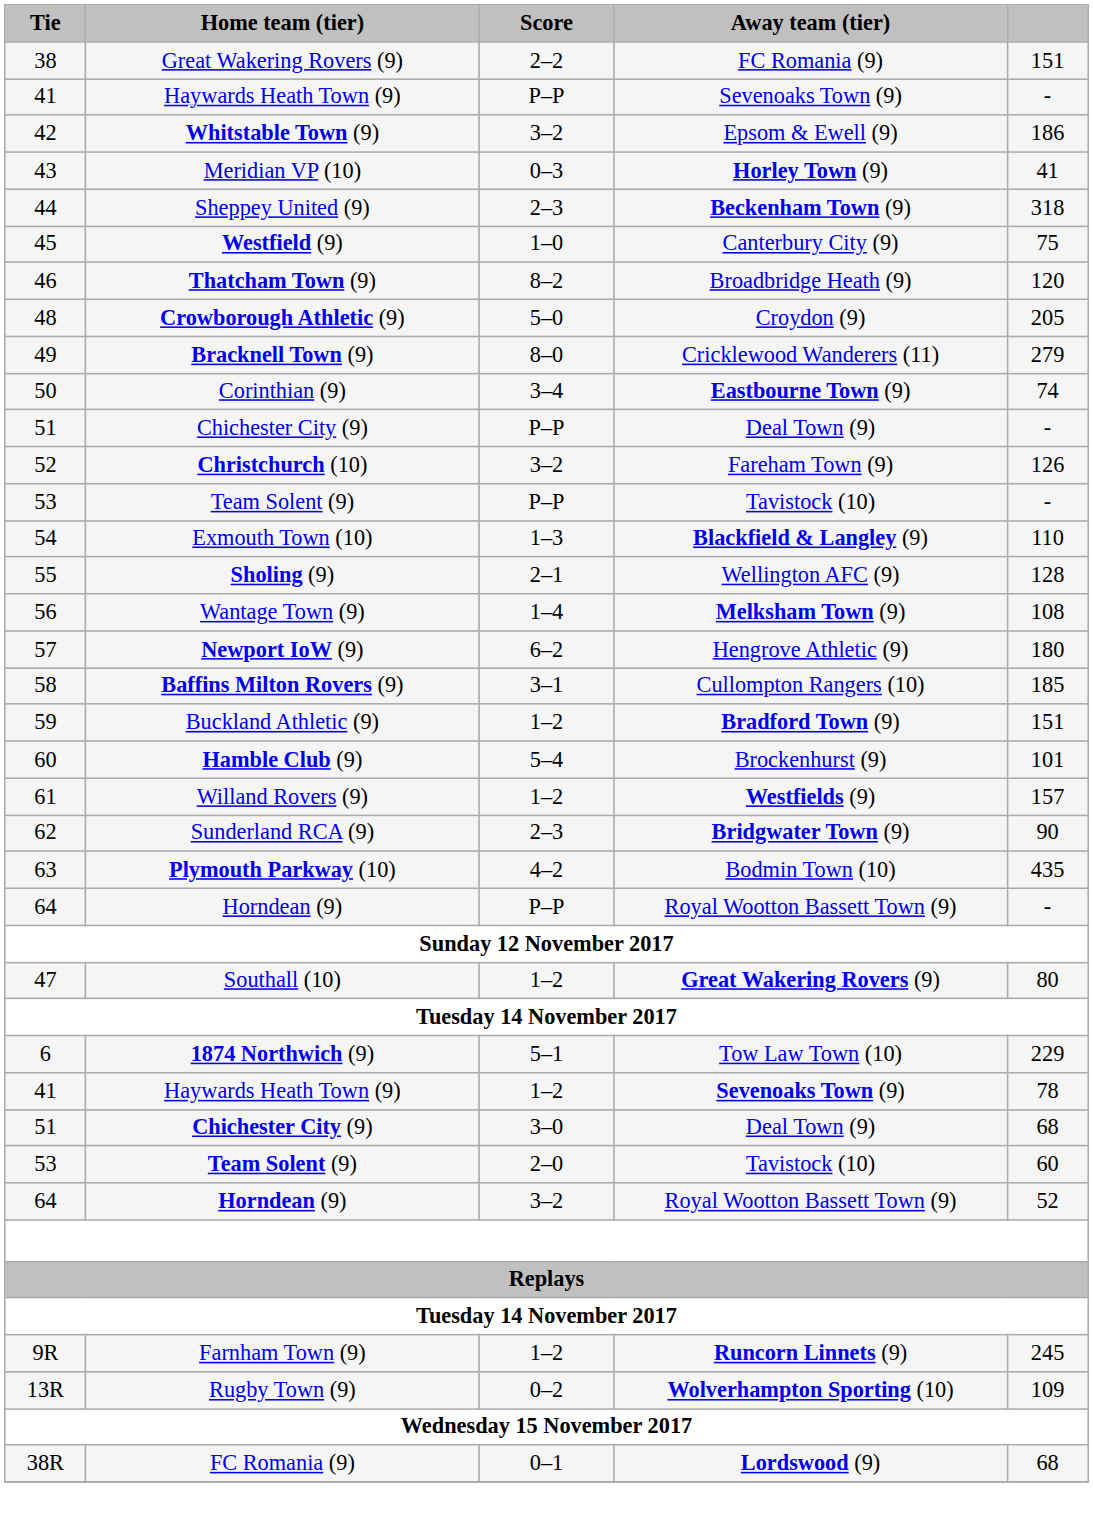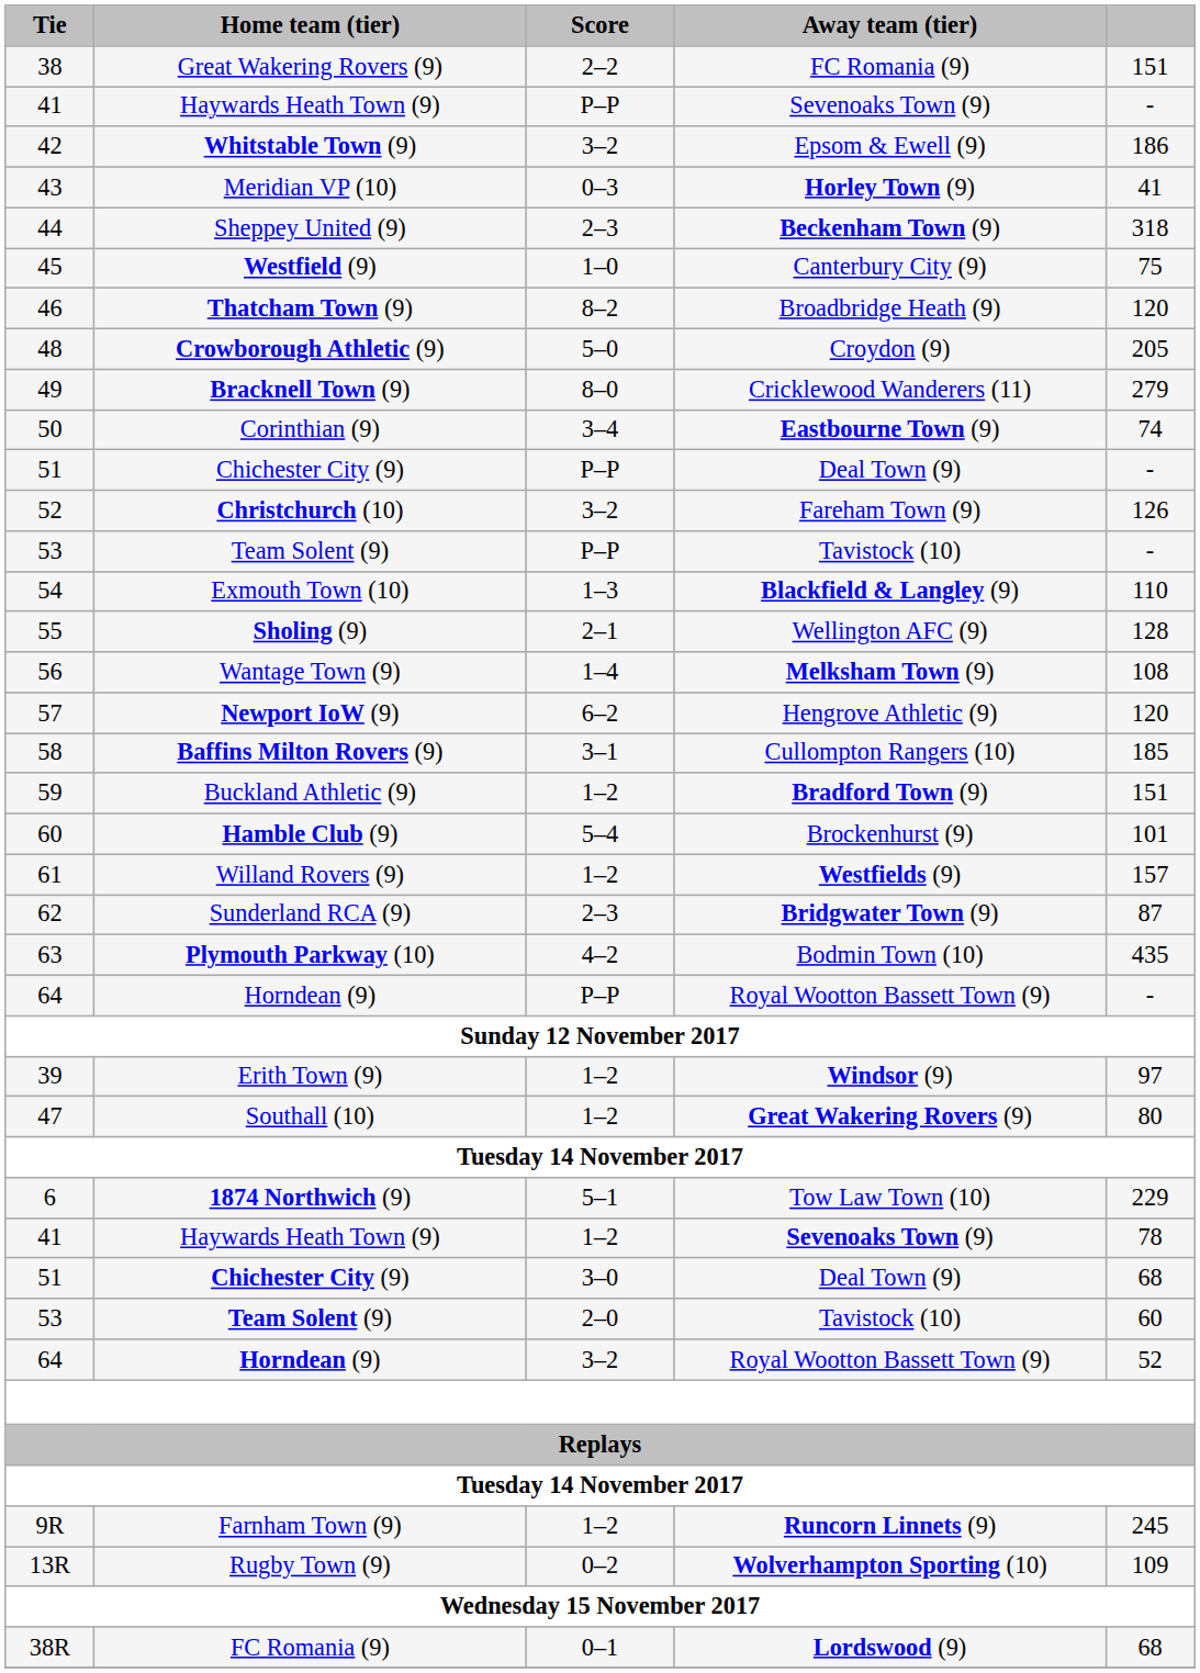 <table class="wikitable" style="width: 700px; background:WhiteSmoke; text-align:center; font-size:90%">
 <tr>
 <td scope="col" style="width:  7.50%; background:silver;"><strong>Tie</strong></td>
 <td scope="col" style="width: 36.25%; background:silver;"><strong>Home team (tier)</strong></td>
 <td scope="col" style="width: 12.50%; background:silver;"><strong>Score</strong></td>
 <td scope="col" style="width: 36.25%; background:silver;"><strong>Away team (tier)</strong></td>
 <td scope="col" style="width:  7.50%; background:silver;"><strong></strong></td>
 </tr>
 <tr>
 <td>38</td>
 <td><a href='#'>Great Wakering Rovers</a> (9)</td>
 <td>2–2</td>
 <td><a href='#'>FC Romania</a> (9)</td>
 <td>151</td>
 </tr>
 <tr>
 <td>41</td>
 <td><a href='#'>Haywards Heath Town</a> (9)</td>
 <td>P–P</td>
 <td><a href='#'>Sevenoaks Town</a> (9)</td>
 <td>-</td>
 </tr>
 <tr>
 <td>42</td>
 <td><strong><a href='#'>Whitstable Town</a></strong> (9)</td>
 <td>3–2 </td>
 <td><a href='#'>Epsom & Ewell</a> (9)</td>
 <td>186</td>
 </tr>
 <tr>
 <td>43</td>
 <td><a href='#'>Meridian VP</a> (10)</td>
 <td>0–3</td>
 <td><strong><a href='#'>Horley Town</a></strong> (9)</td>
 <td>41</td>
 </tr>
 <tr>
 <td>44</td>
 <td><a href='#'>Sheppey United</a> (9)</td>
 <td>2–3</td>
 <td><strong><a href='#'>Beckenham Town</a></strong> (9)</td>
 <td>318</td>
 </tr>
 <tr>
 <td>45</td>
 <td><strong><a href='#'>Westfield</a></strong> (9)</td>
 <td>1–0</td>
 <td><a href='#'>Canterbury City</a> (9)</td>
 <td>75</td>
 </tr>
 <tr>
 <td>46</td>
 <td><strong><a href='#'>Thatcham Town</a></strong> (9)</td>
 <td>8–2</td>
 <td><a href='#'>Broadbridge Heath</a> (9)</td>
 <td>120</td>
 </tr>
 <tr>
 <td>48</td>
 <td><strong><a href='#'>Crowborough Athletic</a></strong> (9)</td>
 <td>5–0</td>
 <td><a href='#'>Croydon</a> (9)</td>
 <td>205</td>
 </tr>
 <tr>
 <td>49</td>
 <td><strong><a href='#'>Bracknell Town</a></strong> (9)</td>
 <td>8–0</td>
 <td><a href='#'>Cricklewood Wanderers</a> (11)</td>
 <td>279</td>
 </tr>
 <tr>
 <td>50</td>
 <td><a href='#'>Corinthian</a> (9)</td>
 <td>3–4</td>
 <td><strong><a href='#'>Eastbourne Town</a></strong> (9)</td>
 <td>74</td>
 </tr>
 <tr>
 <td>51</td>
 <td><a href='#'>Chichester City</a> (9)</td>
 <td>P–P</td>
 <td><a href='#'>Deal Town</a> (9)</td>
 <td>-</td>
 </tr>
 <tr>
 <td>52</td>
 <td><strong><a href='#'>Christchurch</a></strong> (10)</td>
 <td>3–2</td>
 <td><a href='#'>Fareham Town</a> (9)</td>
 <td>126</td>
 </tr>
 <tr>
 <td>53</td>
 <td><a href='#'>Team Solent</a> (9)</td>
 <td>P–P</td>
 <td><a href='#'>Tavistock</a> (10)</td>
 <td>-</td>
 </tr>
 <tr>
 <td>54</td>
 <td><a href='#'>Exmouth Town</a> (10)</td>
 <td>1–3</td>
 <td><strong><a href='#'>Blackfield & Langley</a></strong> (9)</td>
 <td>110</td>
 </tr>
 <tr>
 <td>55</td>
 <td><strong><a href='#'>Sholing</a></strong> (9)</td>
 <td>2–1</td>
 <td><a href='#'>Wellington AFC</a> (9)</td>
 <td>128</td>
 </tr>
 <tr>
 <td>56</td>
 <td><a href='#'>Wantage Town</a> (9)</td>
 <td>1–4</td>
 <td><strong><a href='#'>Melksham Town</a></strong> (9)</td>
 <td>108</td>
 </tr>
 <tr>
 <td>57</td>
 <td><strong><a href='#'>Newport IoW</a></strong> (9)</td>
 <td>6–2</td>
 <td><a href='#'>Hengrove Athletic</a> (9)</td>
-<td>180</td>
+<td>120</td>
 </tr>
 <tr>
 <td>58</td>
 <td><strong><a href='#'>Baffins Milton Rovers</a></strong> (9)</td>
 <td>3–1</td>
 <td><a href='#'>Cullompton Rangers</a> (10)</td>
 <td>185</td>
 </tr>
 <tr>
 <td>59</td>
 <td><a href='#'>Buckland Athletic</a> (9)</td>
 <td>1–2</td>
 <td><strong><a href='#'>Bradford Town</a></strong> (9)</td>
 <td>151</td>
 </tr>
 <tr>
 <td>60</td>
 <td><strong><a href='#'>Hamble Club</a></strong> (9)</td>
 <td>5–4 </td>
 <td><a href='#'>Brockenhurst</a> (9)</td>
 <td>101</td>
 </tr>
 <tr>
 <td>61</td>
 <td><a href='#'>Willand Rovers</a> (9)</td>
 <td>1–2</td>
 <td><strong><a href='#'>Westfields</a></strong> (9)</td>
 <td>157</td>
 </tr>
 <tr>
 <td>62</td>
 <td><a href='#'>Sunderland RCA</a> (9)</td>
 <td>2–3</td>
 <td><strong><a href='#'>Bridgwater Town</a></strong> (9)</td>
-<td>90</td>
+<td>87</td>
 </tr>
 <tr>
 <td>63</td>
 <td><strong><a href='#'>Plymouth Parkway</a></strong> (10)</td>
 <td>4–2</td>
 <td><a href='#'>Bodmin Town</a> (10)</td>
 <td>435</td>
 </tr>
 <tr>
 <td>64</td>
 <td><a href='#'>Horndean</a> (9)</td>
 <td>P–P</td>
 <td><a href='#'>Royal Wootton Bassett Town</a> (9)</td>
 <td>-</td>
 </tr>
 <tr>
 <td colspan="5" style= background:White><strong>Sunday 12 November 2017</strong></td>
+</tr>
+<tr>
+<td>39</td>
+<td><a href='#'>Erith Town</a> (9)</td>
+<td>1–2</td>
+<td><strong><a href='#'>Windsor</a></strong> (9)</td>
+<td>97</td>
 </tr>
 <tr>
 <td>47</td>
 <td><a href='#'>Southall</a> (10)</td>
 <td>1–2</td>
 <td><strong><a href='#'>Great Wakering Rovers</a></strong> (9)</td>
 <td>80</td>
 </tr>
 <tr>
 <td colspan="5" style= background:White><strong>Tuesday 14 November 2017</strong></td>
 </tr>
 <tr>
 <td>6</td>
 <td><strong><a href='#'>1874 Northwich</a></strong> (9)</td>
 <td>5–1</td>
 <td><a href='#'>Tow Law Town</a> (10)</td>
 <td>229</td>
 </tr>
 <tr>
 <td>41</td>
 <td><a href='#'>Haywards Heath Town</a> (9)</td>
 <td>1–2</td>
 <td><strong><a href='#'>Sevenoaks Town</a></strong> (9)</td>
 <td>78</td>
 </tr>
 <tr>
 <td>51</td>
 <td><strong><a href='#'>Chichester City</a></strong> (9)</td>
 <td>3–0</td>
 <td><a href='#'>Deal Town</a> (9)</td>
 <td>68</td>
 </tr>
 <tr>
 <td>53</td>
 <td><strong><a href='#'>Team Solent</a></strong> (9)</td>
 <td>2–0</td>
 <td><a href='#'>Tavistock</a> (10)</td>
 <td>60</td>
 </tr>
 <tr>
 <td>64</td>
 <td><strong><a href='#'>Horndean</a></strong> (9)</td>
 <td>3–2</td>
 <td><a href='#'>Royal Wootton Bassett Town</a> (9)</td>
 <td>52</td>
 </tr>
 <tr>
 <td colspan="5" style="height: 20px; background:White;"></td>
 </tr>
 <tr>
 <td colspan="5" style= background:Silver><strong>Replays</strong></td>
 </tr>
 <tr>
 <td colspan="5" style= background:White><strong>Tuesday 14 November 2017</strong></td>
 </tr>
 <tr>
 <td>9R</td>
 <td><a href='#'>Farnham Town</a> (9)</td>
 <td>1–2</td>
 <td><strong><a href='#'>Runcorn Linnets</a></strong> (9)</td>
 <td>245</td>
 </tr>
 <tr>
 <td>13R</td>
 <td><a href='#'>Rugby Town</a> (9)</td>
 <td>0–2</td>
 <td><strong><a href='#'>Wolverhampton Sporting</a></strong> (10)</td>
 <td>109</td>
 </tr>
 <tr>
 <td colspan="5" style= background:White><strong>Wednesday 15 November 2017</strong></td>
 </tr>
 <tr>
 <td>38R</td>
 <td><a href='#'>FC Romania</a> (9)</td>
 <td>0–1</td>
 <td><strong><a href='#'>Lordswood</a></strong> (9)</td>
 <td>68</td>
 </tr>
 <tr>
 </tr>
 </table>
